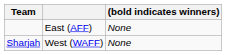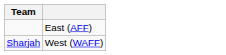 <table class="wikitable">
 <tr>
 <th>Team</th>
 <th></th>
-<th> (bold indicates winners)</th>
 </tr>
 <tr>
 <td></td>
 <td>East (<a href='#'>AFF</a>)</td>
-<td><em>None</em></td>
 </tr>
 <tr>
 <td> <a href='#'>Sharjah</a></td>
 <td>West (<a href='#'>WAFF</a>)</td>
-<td><em>None</em></td>
 </tr>
 </table>
